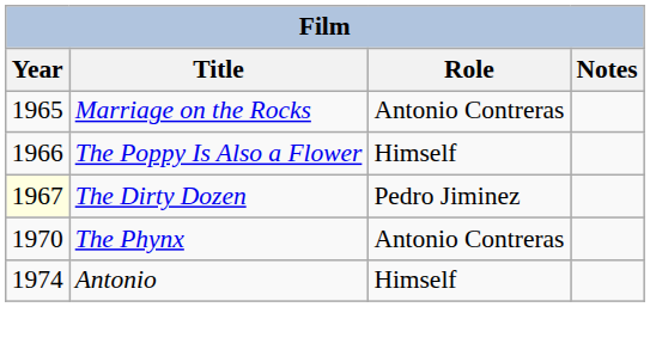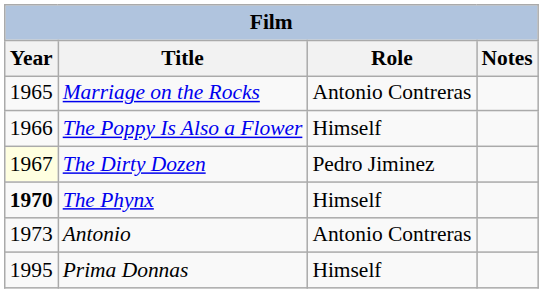 <table class="wikitable" style="font-size: 90%;">
 <tr>
 <th colspan="4" style="background: LightSteelBlue;">Film</th>
 </tr>
 <tr>
 <th>Year</th>
 <th>Title</th>
 <th>Role</th>
 <th>Notes</th>
 </tr>
 <tr>
 <td>1965</td>
 <td><em><a href='#'>Marriage on the Rocks</a></em></td>
 <td>Antonio Contreras</td>
 <td></td>
 </tr>
 <tr>
 <td>1966</td>
 <td><em><a href='#'>The Poppy Is Also a Flower</a></em></td>
 <td>Himself</td>
 <td></td>
 </tr>
 <tr>
 <td style="background: lightyellow;">1967</td>
 <td><em><a href='#'>The Dirty Dozen</a></em></td>
 <td>Pedro Jiminez</td>
 <td></td>
 </tr>
 <tr>
-<td>1970</td>
+<td><strong>1970</strong></td>
 <td><em><a href='#'>The Phynx</a></em></td>
+<td>Himself</td>
+<td></td>
+</tr>
+<tr>
+<td>1973</td>
+<td><em>Antonio</em></td>
 <td>Antonio Contreras</td>
 <td></td>
 </tr>
 <tr>
-<td>1974</td>
-<td><em>Antonio</em></td>
+<td>1995</td>
+<td><em>Prima Donnas</em></td>
 <td>Himself</td>
 <td></td>
 </tr>
 </table>
